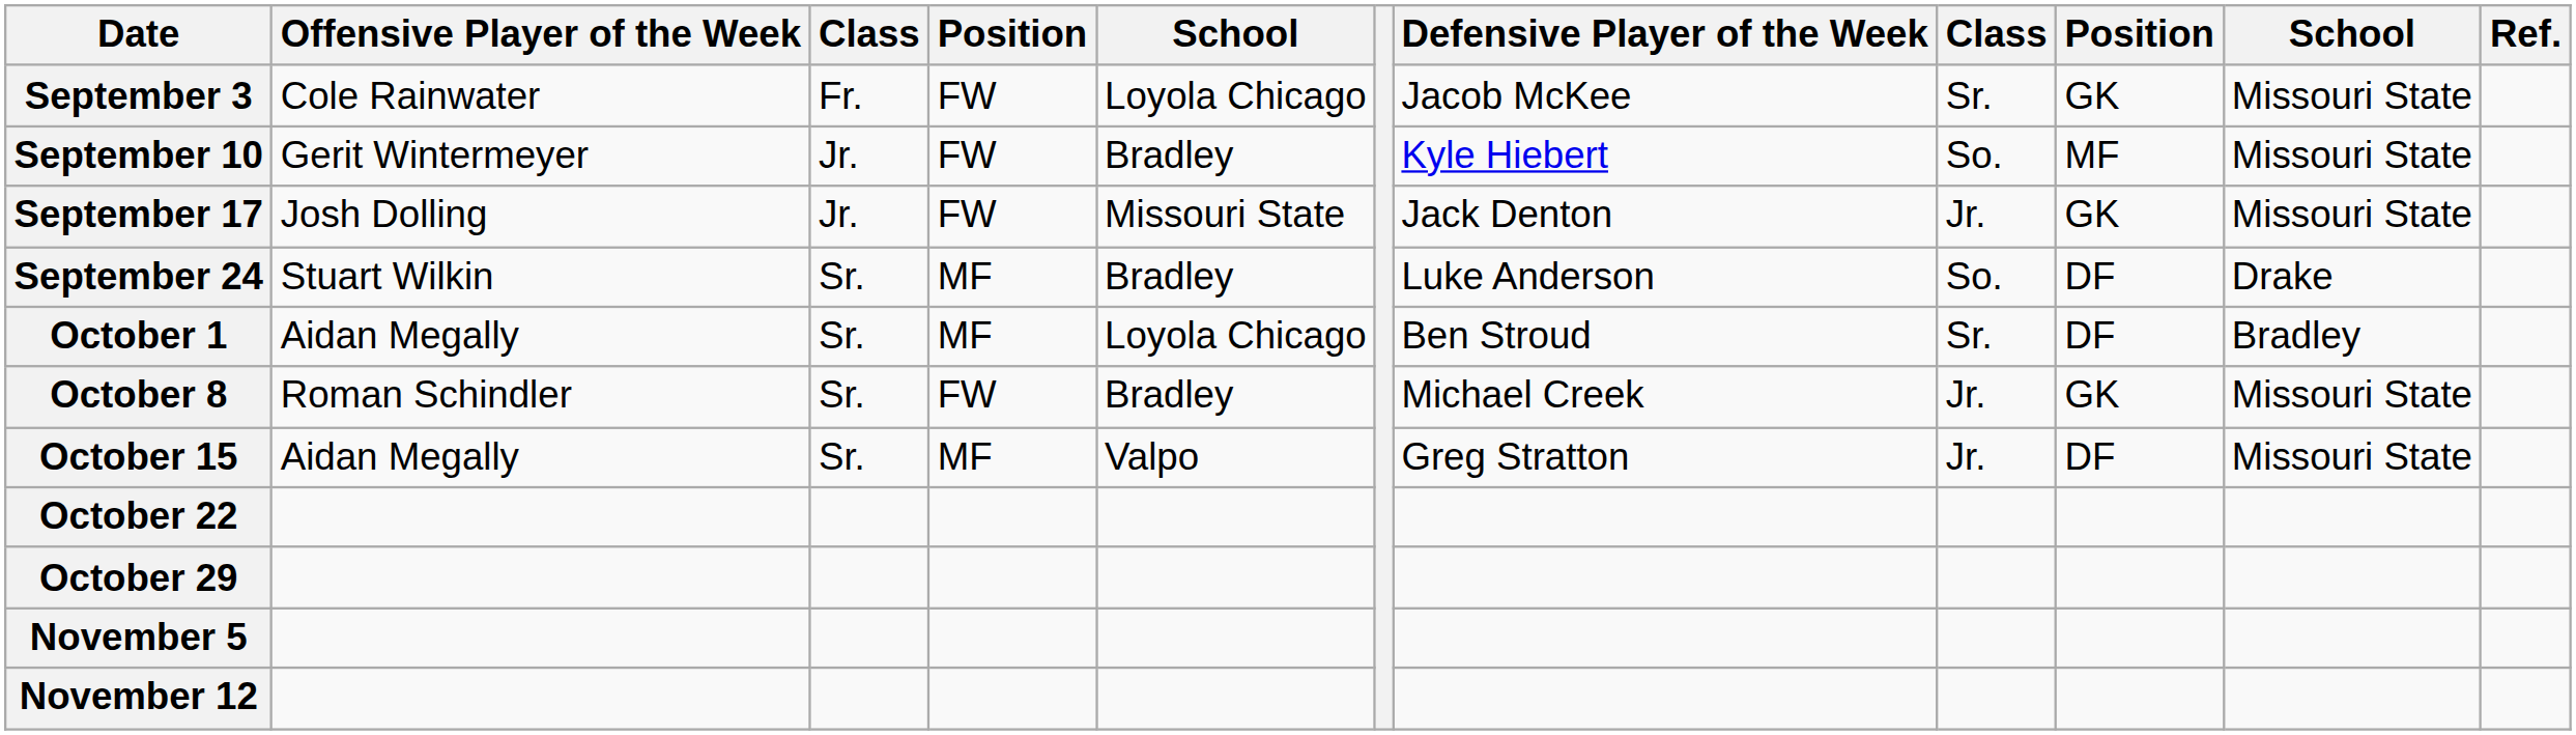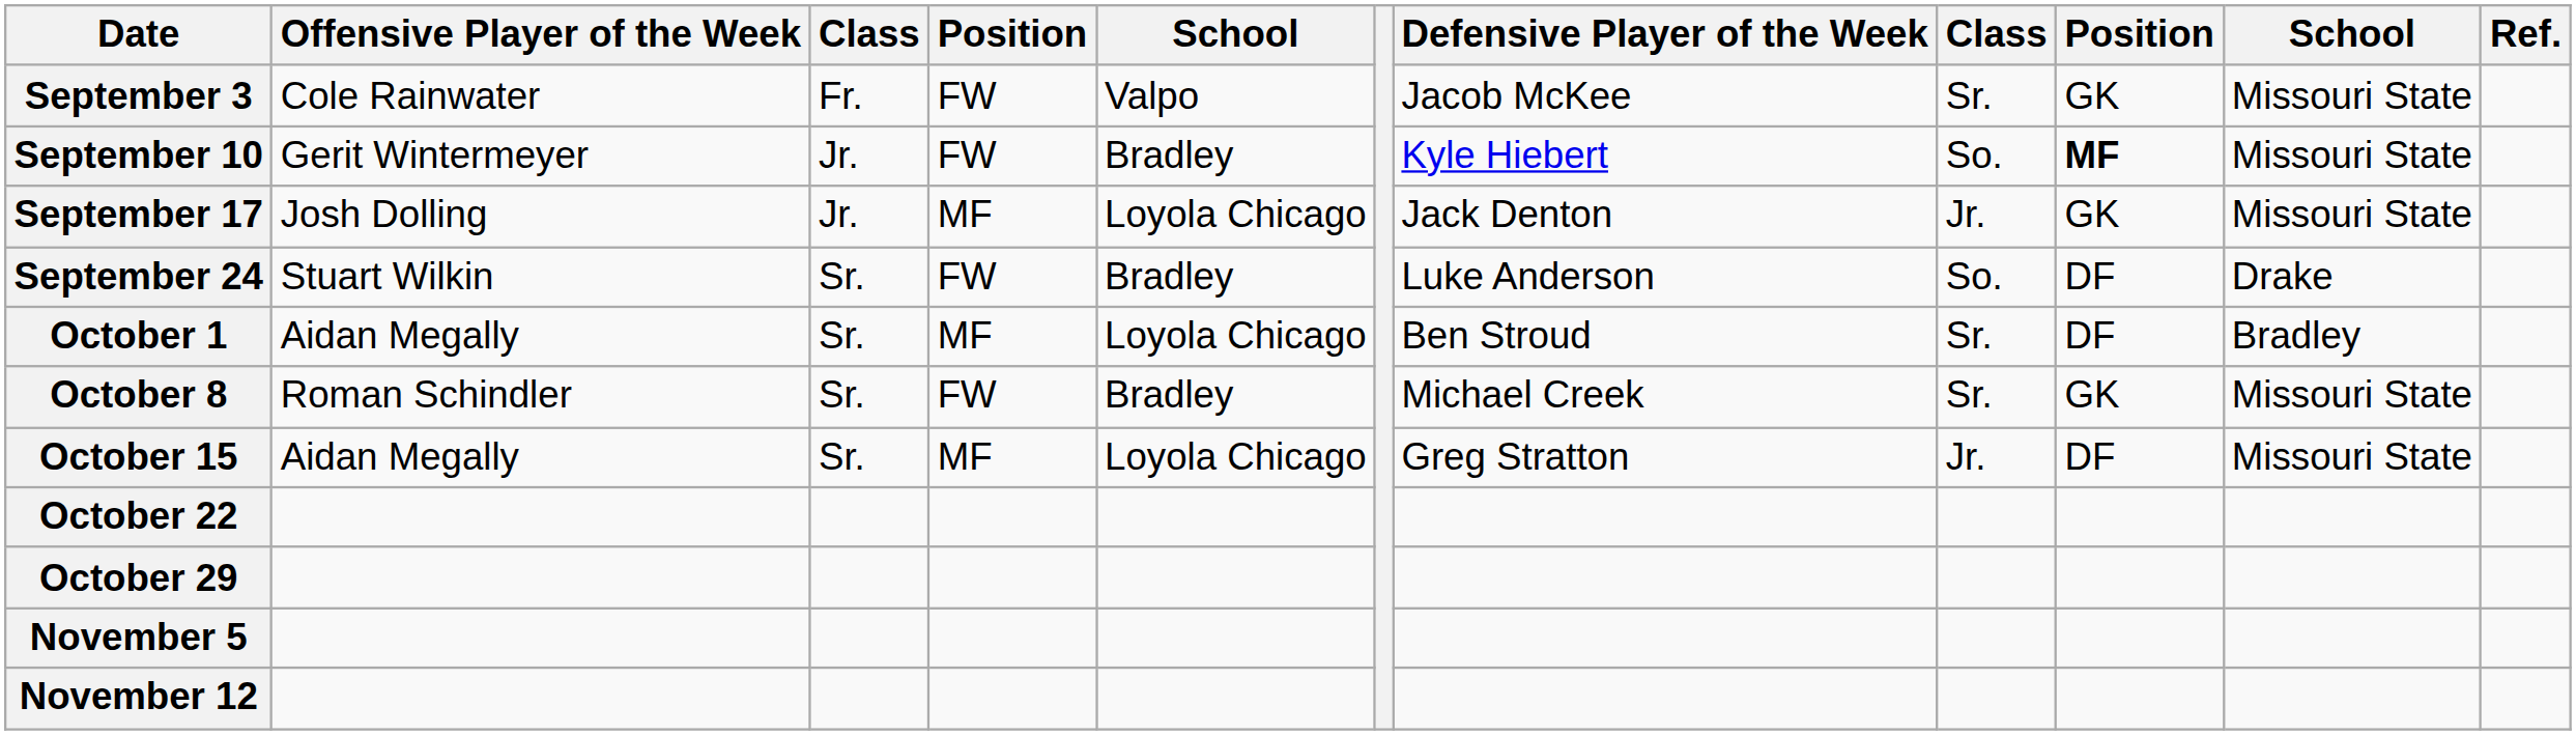 <table class="wikitable">
 <tr>
 <th>Date</th>
 <th>Offensive Player of the Week</th>
 <th>Class</th>
 <th>Position</th>
 <th>School</th>
 <th rowspan="12"></th>
 <th>Defensive Player of the Week</th>
 <th>Class</th>
 <th>Position</th>
 <th>School</th>
 <th>Ref.</th>
 </tr>
 <tr>
 <th>September 3</th>
 <td>Cole Rainwater</td>
 <td>Fr.</td>
 <td>FW</td>
-<td>Loyola Chicago</td>
+<td>Valpo</td>
 <td>Jacob McKee</td>
 <td>Sr.</td>
 <td>GK</td>
 <td>Missouri State</td>
 <td></td>
 </tr>
 <tr>
 <th>September 10</th>
 <td>Gerit Wintermeyer</td>
 <td>Jr.</td>
 <td>FW</td>
 <td>Bradley</td>
 <td><a href='#'>Kyle Hiebert</a></td>
 <td>So.</td>
-<td>MF</td>
+<td><strong>MF</strong></td>
 <td>Missouri State</td>
 <td></td>
 </tr>
 <tr>
 <th>September 17</th>
 <td>Josh Dolling</td>
 <td>Jr.</td>
-<td>FW</td>
-<td>Missouri State</td>
+<td>MF</td>
+<td>Loyola Chicago</td>
 <td>Jack Denton</td>
 <td>Jr.</td>
 <td>GK</td>
 <td>Missouri State</td>
 <td></td>
 </tr>
 <tr>
 <th>September 24</th>
 <td>Stuart Wilkin</td>
 <td>Sr.</td>
-<td>MF</td>
+<td>FW</td>
 <td>Bradley</td>
 <td>Luke Anderson</td>
 <td>So.</td>
 <td>DF</td>
 <td>Drake</td>
 <td></td>
 </tr>
 <tr>
 <th>October 1</th>
 <td>Aidan Megally</td>
 <td>Sr.</td>
 <td>MF</td>
 <td>Loyola Chicago</td>
 <td>Ben Stroud</td>
 <td>Sr.</td>
 <td>DF</td>
 <td>Bradley</td>
 <td></td>
 </tr>
 <tr>
 <th>October 8</th>
 <td>Roman Schindler</td>
 <td>Sr.</td>
 <td>FW</td>
 <td>Bradley</td>
 <td>Michael Creek</td>
-<td>Jr.</td>
+<td>Sr.</td>
 <td>GK</td>
 <td>Missouri State</td>
 <td></td>
 </tr>
 <tr>
 <th>October 15</th>
 <td>Aidan Megally</td>
 <td>Sr.</td>
 <td>MF</td>
-<td>Valpo</td>
+<td>Loyola Chicago</td>
 <td>Greg Stratton</td>
 <td>Jr.</td>
 <td>DF</td>
 <td>Missouri State</td>
 <td></td>
 </tr>
 <tr>
 <th>October 22</th>
 <td></td>
 <td></td>
 <td></td>
 <td></td>
 <td></td>
 <td></td>
 <td></td>
 <td></td>
 <td></td>
 </tr>
 <tr>
 <th>October 29</th>
 <td></td>
 <td></td>
 <td></td>
 <td></td>
 <td></td>
 <td></td>
 <td></td>
 <td></td>
 <td></td>
 </tr>
 <tr>
 <th>November 5</th>
 <td></td>
 <td></td>
 <td></td>
 <td></td>
 <td></td>
 <td></td>
 <td></td>
 <td></td>
 <td></td>
 </tr>
 <tr>
 <th>November 12</th>
 <td></td>
 <td></td>
 <td></td>
 <td></td>
 <td></td>
 <td></td>
 <td></td>
 <td></td>
 <td></td>
 </tr>
 </table>
